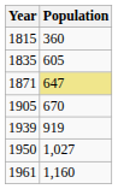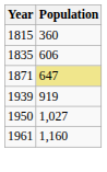 <table class="wikitable">
 <tr>
 <th>Year</th>
 <th>Population</th>
 </tr>
 <tr>
 <td>1815</td>
 <td>360</td>
 </tr>
 <tr>
 <td>1835</td>
-<td>605</td>
+<td>606</td>
 </tr>
 <tr>
 <td>1871</td>
 <td style="background: khaki;">647</td>
-</tr>
-<tr>
-<td>1905</td>
-<td>670</td>
 </tr>
 <tr>
 <td>1939</td>
 <td>919</td>
 </tr>
 <tr>
 <td>1950</td>
 <td>1,027</td>
 </tr>
 <tr>
 <td>1961</td>
 <td>1,160</td>
 </tr>
 </table>
